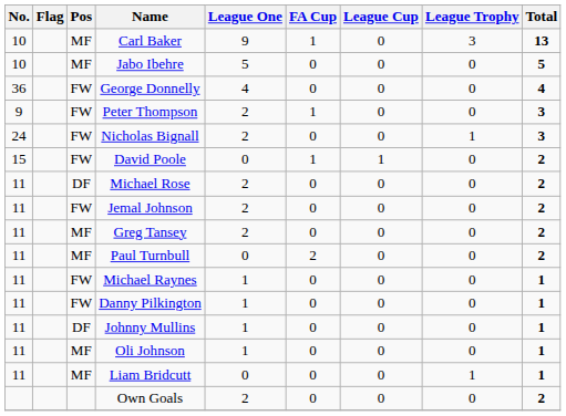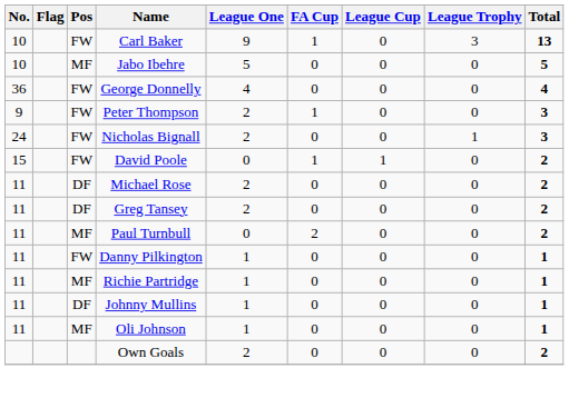 <table class="wikitable sortable" style="text-align:center; font-size:95%">
 <tr>
 <th>No.</th>
 <th>Flag</th>
 <th>Pos</th>
 <th>Name</th>
 <th><a href='#'>League One</a></th>
 <th><a href='#'>FA Cup</a></th>
 <th><a href='#'>League Cup</a></th>
 <th><a href='#'>League Trophy</a></th>
 <th>Total</th>
 </tr>
 <tr>
 <td>10</td>
 <td></td>
-<td>MF</td>
+<td>FW</td>
 <td><a href='#'>Carl Baker</a></td>
 <td>9</td>
 <td>1</td>
 <td>0</td>
 <td>3</td>
 <td><strong>13</strong></td>
 </tr>
 <tr>
 <td>10</td>
 <td></td>
 <td>MF</td>
 <td><a href='#'>Jabo Ibehre</a></td>
 <td>5</td>
 <td>0</td>
 <td>0</td>
 <td>0</td>
 <td><strong>5</strong></td>
 </tr>
 <tr>
 <td>36</td>
 <td></td>
 <td>FW</td>
 <td><a href='#'>George Donnelly</a></td>
 <td>4</td>
 <td>0</td>
 <td>0</td>
 <td>0</td>
 <td><strong>4</strong></td>
 </tr>
 <tr>
 <td>9</td>
 <td></td>
 <td>FW</td>
 <td><a href='#'>Peter Thompson</a></td>
 <td>2</td>
 <td>1</td>
 <td>0</td>
 <td>0</td>
 <td><strong>3</strong></td>
 </tr>
 <tr>
 <td>24</td>
 <td></td>
 <td>FW</td>
 <td><a href='#'>Nicholas Bignall</a></td>
 <td>2</td>
 <td>0</td>
 <td>0</td>
 <td>1</td>
 <td><strong>3</strong></td>
 </tr>
 <tr>
 <td>15</td>
 <td></td>
 <td>FW</td>
 <td><a href='#'>David Poole</a></td>
 <td>0</td>
 <td>1</td>
 <td>1</td>
 <td>0</td>
 <td><strong>2</strong></td>
 </tr>
 <tr>
 <td>11</td>
 <td></td>
 <td>DF</td>
 <td><a href='#'>Michael Rose</a></td>
 <td>2</td>
 <td>0</td>
 <td>0</td>
 <td>0</td>
 <td><strong>2</strong></td>
 </tr>
 <tr>
 <td>11</td>
 <td></td>
-<td>FW</td>
-<td><a href='#'>Jemal Johnson</a></td>
-<td>2</td>
-<td>0</td>
-<td>0</td>
-<td>0</td>
-<td><strong>2</strong></td>
-</tr>
-<tr>
-<td>11</td>
-<td></td>
-<td>MF</td>
+<td>DF</td>
 <td><a href='#'>Greg Tansey</a></td>
 <td>2</td>
 <td>0</td>
 <td>0</td>
 <td>0</td>
 <td><strong>2</strong></td>
 </tr>
 <tr>
 <td>11</td>
 <td></td>
 <td>MF</td>
 <td><a href='#'>Paul Turnbull</a></td>
 <td>0</td>
 <td>2</td>
 <td>0</td>
 <td>0</td>
 <td><strong>2</strong></td>
 </tr>
 <tr>
 <td>11</td>
 <td></td>
 <td>FW</td>
-<td><a href='#'>Michael Raynes</a></td>
+<td><a href='#'>Danny Pilkington</a></td>
 <td>1</td>
 <td>0</td>
 <td>0</td>
 <td>0</td>
 <td><strong>1</strong></td>
 </tr>
 <tr>
 <td>11</td>
 <td></td>
-<td>FW</td>
-<td><a href='#'>Danny Pilkington</a></td>
+<td>MF</td>
+<td><a href='#'>Richie Partridge</a></td>
 <td>1</td>
 <td>0</td>
 <td>0</td>
 <td>0</td>
 <td><strong>1</strong></td>
 </tr>
 <tr>
 <td>11</td>
 <td></td>
 <td>DF</td>
 <td><a href='#'>Johnny Mullins</a></td>
 <td>1</td>
 <td>0</td>
 <td>0</td>
 <td>0</td>
 <td><strong>1</strong></td>
 </tr>
 <tr>
 <td>11</td>
 <td></td>
 <td>MF</td>
 <td><a href='#'>Oli Johnson</a></td>
 <td>1</td>
 <td>0</td>
 <td>0</td>
 <td>0</td>
 <td><strong>1</strong></td>
 </tr>
 <tr>
-<td>11</td>
-<td></td>
-<td>MF</td>
-<td><a href='#'>Liam Bridcutt</a></td>
-<td>0</td>
-<td>0</td>
-<td>0</td>
-<td>1</td>
-<td><strong>1</strong></td>
-</tr>
-<tr>
 <td></td>
 <td></td>
 <td></td>
 <td>Own Goals</td>
 <td>2</td>
 <td>0</td>
 <td>0</td>
 <td>0</td>
 <td><strong>2</strong></td>
 </tr>
 <tr>
 </tr>
 </table>
